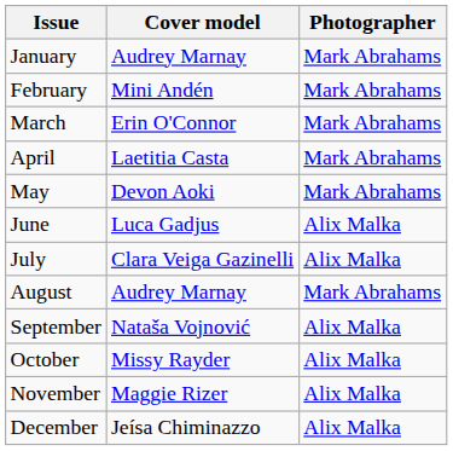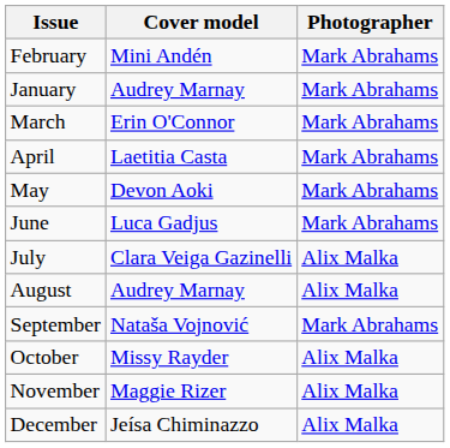 <table class="sortable wikitable">
 <tr>
 <th>Issue</th>
 <th>Cover model</th>
 <th>Photographer</th>
 </tr>
 <tr>
-<td>January</td>
-<td><a href='#'>Audrey Marnay</a></td>
+<td>February</td>
+<td><a href='#'>Mini Andén</a></td>
 <td><a href='#'>Mark Abrahams</a></td>
 </tr>
 <tr>
-<td>February</td>
-<td><a href='#'>Mini Andén</a></td>
+<td>January</td>
+<td><a href='#'>Audrey Marnay</a></td>
 <td><a href='#'>Mark Abrahams</a></td>
 </tr>
 <tr>
 <td>March</td>
 <td><a href='#'>Erin O'Connor</a></td>
 <td><a href='#'>Mark Abrahams</a></td>
 </tr>
 <tr>
 <td>April</td>
 <td><a href='#'>Laetitia Casta</a></td>
 <td><a href='#'>Mark Abrahams</a></td>
 </tr>
 <tr>
 <td>May</td>
 <td><a href='#'>Devon Aoki</a></td>
 <td><a href='#'>Mark Abrahams</a></td>
 </tr>
 <tr>
 <td>June</td>
 <td><a href='#'>Luca Gadjus</a></td>
-<td><a href='#'>Alix Malka</a></td>
+<td><a href='#'>Mark Abrahams</a></td>
 </tr>
 <tr>
 <td>July</td>
 <td><a href='#'>Clara Veiga Gazinelli</a></td>
 <td><a href='#'>Alix Malka</a></td>
 </tr>
 <tr>
 <td>August</td>
 <td><a href='#'>Audrey Marnay</a></td>
-<td><a href='#'>Mark Abrahams</a></td>
+<td><a href='#'>Alix Malka</a></td>
 </tr>
 <tr>
 <td>September</td>
 <td><a href='#'>Nataša Vojnović</a></td>
-<td><a href='#'>Alix Malka</a></td>
+<td><a href='#'>Mark Abrahams</a></td>
 </tr>
 <tr>
 <td>October</td>
 <td><a href='#'>Missy Rayder</a></td>
 <td><a href='#'>Alix Malka</a></td>
 </tr>
 <tr>
 <td>November</td>
 <td><a href='#'>Maggie Rizer</a></td>
 <td><a href='#'>Alix Malka</a></td>
 </tr>
 <tr>
 <td>December</td>
 <td>Jeísa Chiminazzo</td>
 <td><a href='#'>Alix Malka</a></td>
 </tr>
 </table>
